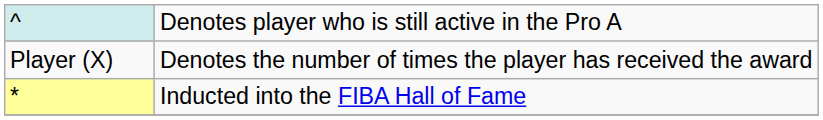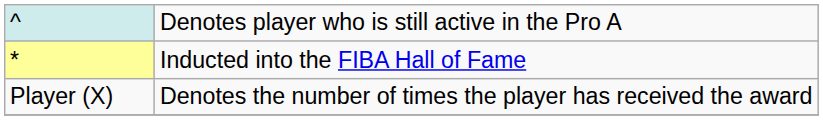 <table class="wikitable">
 <tr>
 <td style="background-color:#CFECEC; width:6em">^</td>
 <td>Denotes player who is still active in the Pro A</td>
 </tr>
 <tr>
+<td style="background-color:#FFFF99; width:6em">*</td>
+<td>Inducted into the <a href='#'>FIBA Hall of Fame</a></td>
+</tr>
+<tr>
 <td>Player (X)</td>
 <td>Denotes the number of times the player has received the award</td>
 </tr>
 <tr>
-<td style="background-color:#FFFF99; width:6em">*</td>
-<td>Inducted into the <a href='#'>FIBA Hall of Fame</a></td>
-</tr>
-<tr>
 </tr>
 </table>
